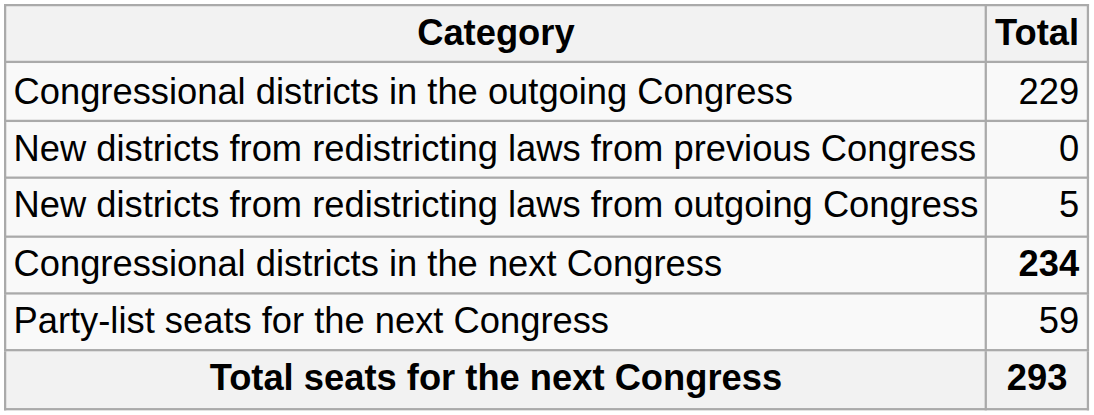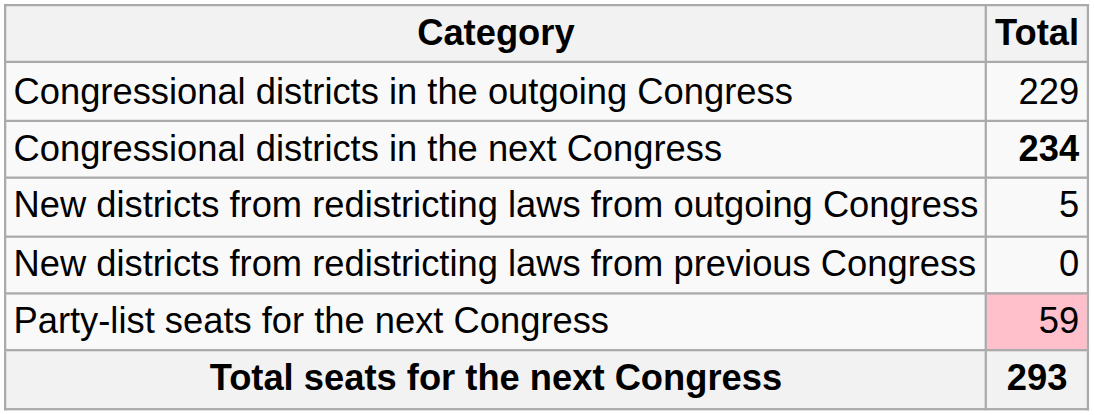 <table class="wikitable">
 <tr>
 <th>Category</th>
 <th>Total</th>
 </tr>
 <tr>
 <td>Congressional districts in the outgoing Congress</td>
 <td align="right">229</td>
 </tr>
 <tr>
-<td>New districts from redistricting laws from previous Congress</td>
-<td align="right">0</td>
+<td>Congressional districts in the next Congress</td>
+<td align="right"><strong>234</strong></td>
 </tr>
 <tr>
 <td>New districts from redistricting laws from outgoing Congress</td>
 <td align="right">5</td>
 </tr>
 <tr>
-<td>Congressional districts in the next Congress</td>
-<td align="right"><strong>234</strong></td>
+<td>New districts from redistricting laws from previous Congress</td>
+<td align="right">0</td>
 </tr>
 <tr>
 <td>Party-list seats for the next Congress</td>
-<td align="right">59</td>
+<td align="right" style="background: pink;">59</td>
 </tr>
 <tr>
 <th>Total seats for the next Congress</th>
 <th align="right">293</th>
 </tr>
 </table>
